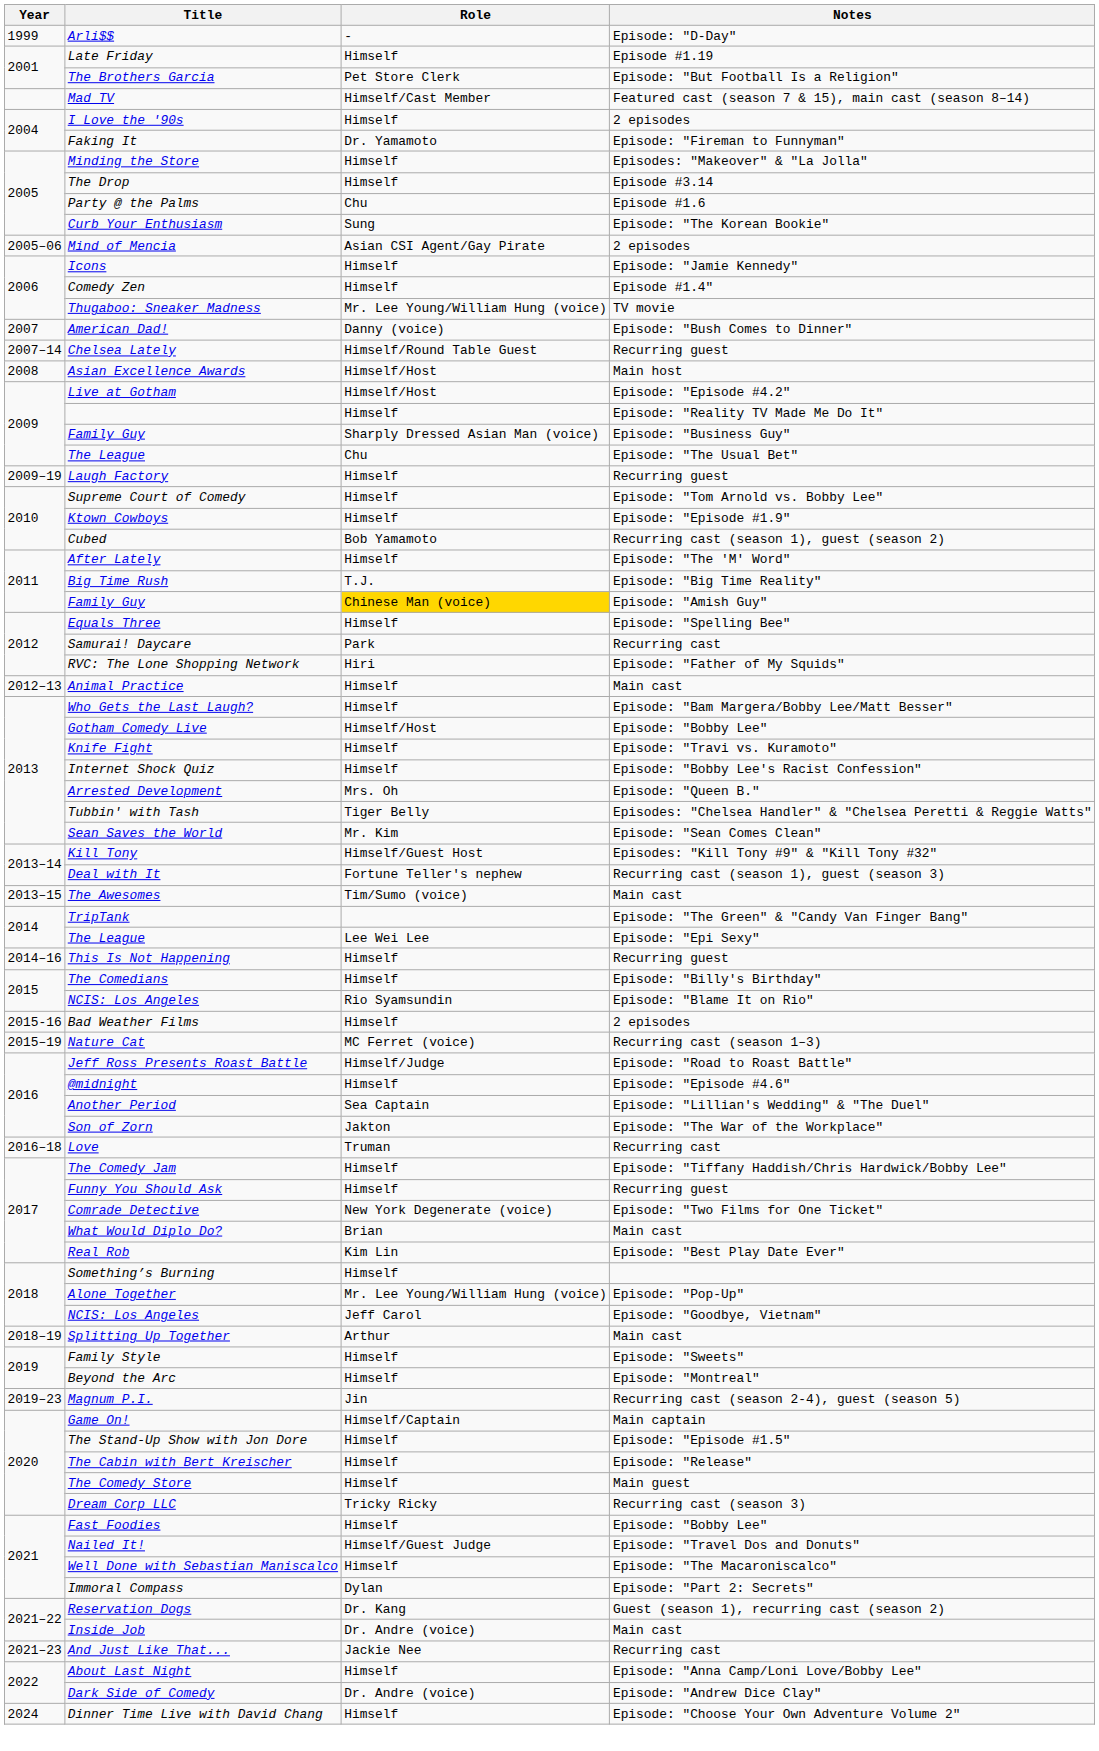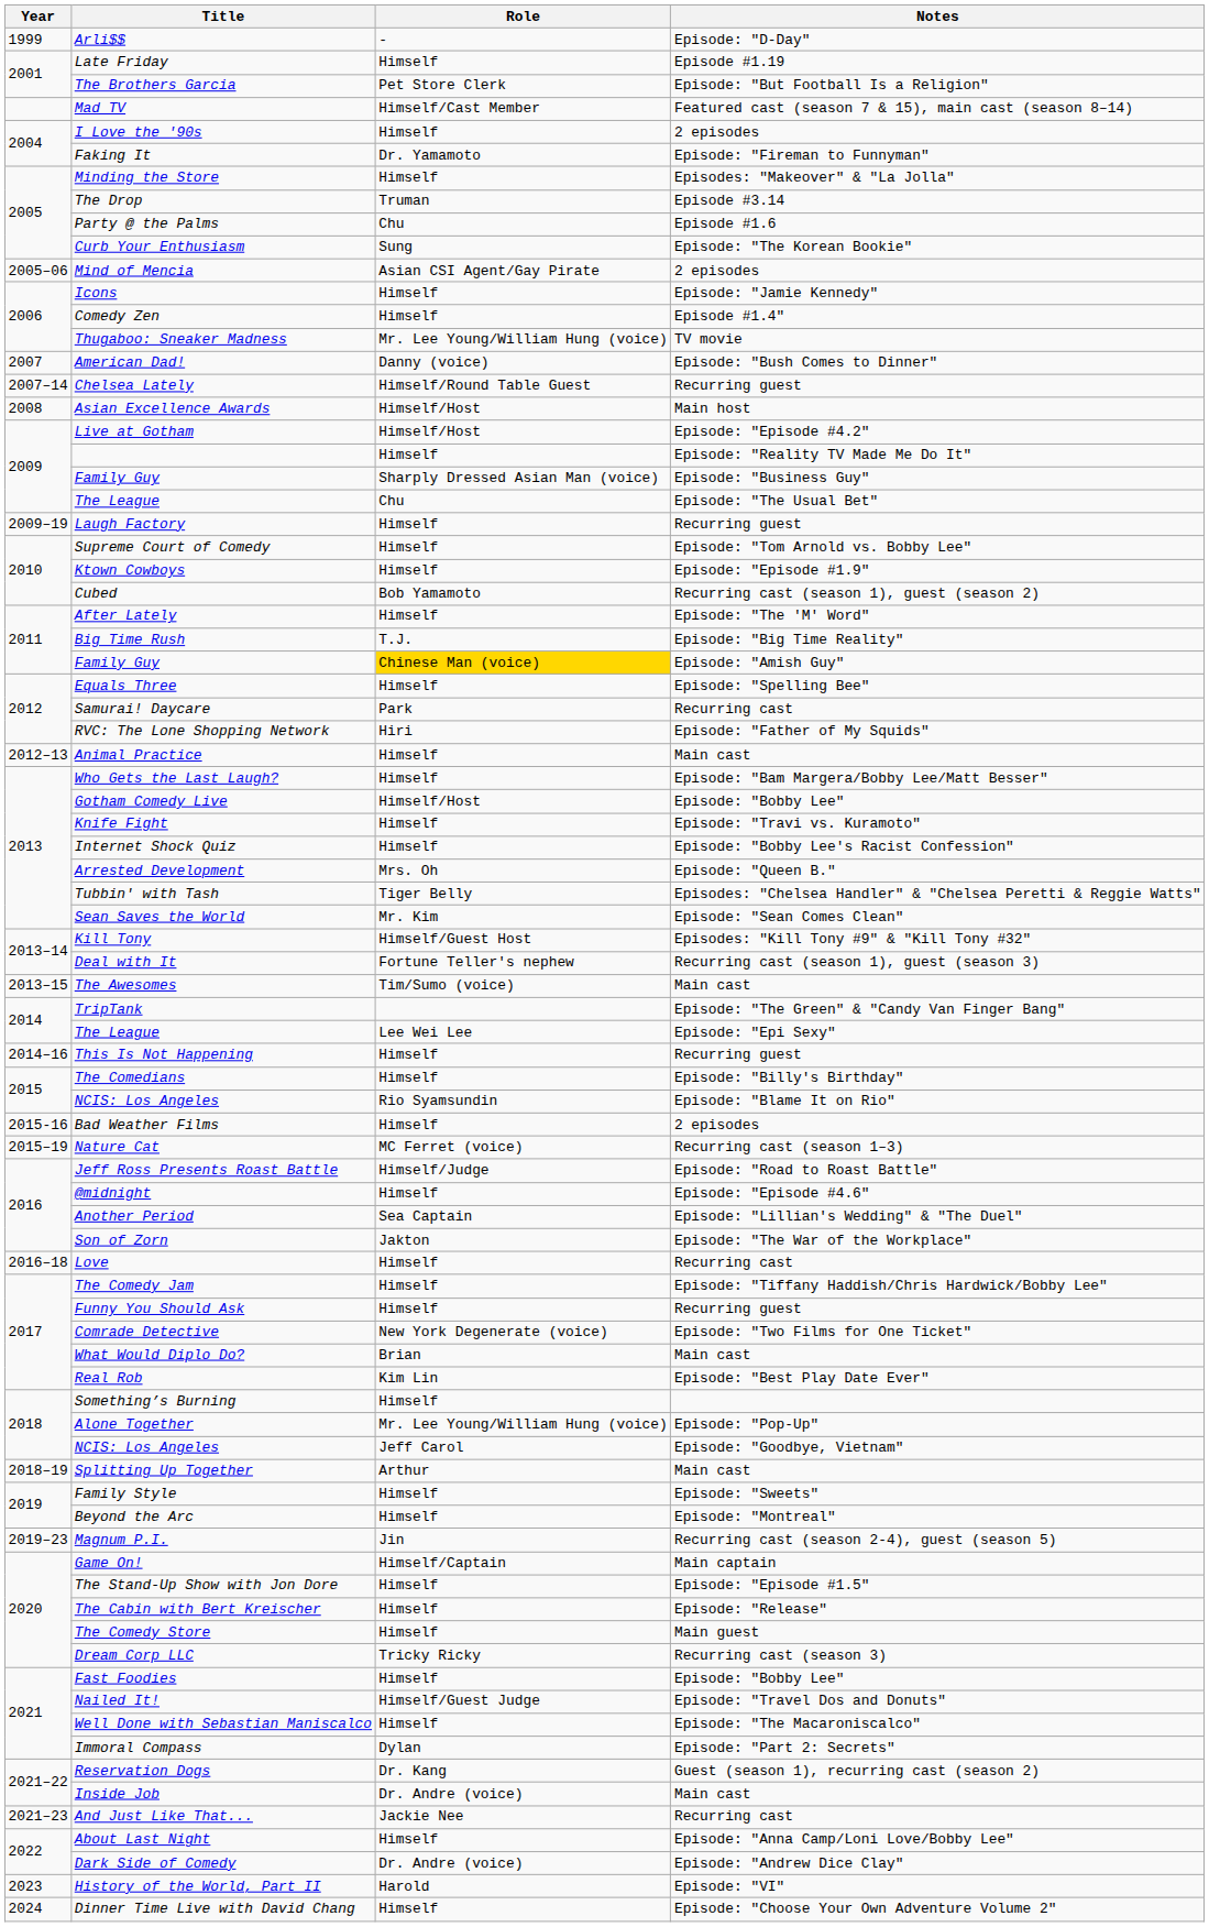 <table class="wikitable plainrowheaders sortable">
 <tr>
 <th>Year</th>
 <th>Title</th>
 <th>Role</th>
 <th>Notes</th>
 </tr>
 <tr>
 <td>1999</td>
 <td><em><a href='#'>Arli$$</a></em></td>
 <td>-</td>
 <td>Episode: "D-Day"</td>
 </tr>
 <tr>
 <td rowspan=2>2001</td>
 <td><em>Late Friday</em></td>
 <td>Himself</td>
 <td>Episode #1.19</td>
 </tr>
 <tr>
 <td><em><a href='#'>The Brothers Garcia</a></em></td>
 <td>Pet Store Clerk</td>
 <td>Episode: "But Football Is a Religion"</td>
 </tr>
 <tr>
 <td></td>
 <td><em><a href='#'>Mad TV</a></em></td>
 <td>Himself/Cast Member</td>
 <td>Featured cast (season 7 & 15), main cast (season 8–14)</td>
 </tr>
 <tr>
 <td rowspan=2>2004</td>
 <td><em><a href='#'>I Love the '90s</a></em></td>
 <td>Himself</td>
 <td>2 episodes</td>
 </tr>
 <tr>
 <td><em>Faking It</em></td>
 <td>Dr. Yamamoto</td>
 <td>Episode: "Fireman to Funnyman"</td>
 </tr>
 <tr>
 <td rowspan=4>2005</td>
 <td><em><a href='#'>Minding the Store</a></em></td>
 <td>Himself</td>
 <td>Episodes: "Makeover" & "La Jolla"</td>
 </tr>
 <tr>
 <td><em>The Drop</em></td>
-<td>Himself</td>
+<td>Truman</td>
 <td>Episode #3.14</td>
 </tr>
 <tr>
 <td><em>Party @ the Palms</em></td>
 <td>Chu</td>
 <td>Episode #1.6</td>
 </tr>
 <tr>
 <td><em><a href='#'>Curb Your Enthusiasm</a></em></td>
 <td>Sung</td>
 <td>Episode: "The Korean Bookie"</td>
 </tr>
 <tr>
 <td>2005–06</td>
 <td><em><a href='#'>Mind of Mencia</a></em></td>
 <td>Asian CSI Agent/Gay Pirate</td>
 <td>2 episodes</td>
 </tr>
 <tr>
 <td rowspan=3>2006</td>
 <td><em><a href='#'>Icons</a></em></td>
 <td>Himself</td>
 <td>Episode: "Jamie Kennedy"</td>
 </tr>
 <tr>
 <td><em>Comedy Zen</em></td>
 <td>Himself</td>
 <td>Episode #1.4"</td>
 </tr>
 <tr>
 <td><em><a href='#'>Thugaboo: Sneaker Madness</a></em></td>
 <td>Mr. Lee Young/William Hung (voice)</td>
 <td>TV movie</td>
 </tr>
 <tr>
 <td>2007</td>
 <td><em><a href='#'>American Dad!</a></em></td>
 <td>Danny (voice)</td>
 <td>Episode: "Bush Comes to Dinner"</td>
 </tr>
 <tr>
 <td>2007–14</td>
 <td><em><a href='#'>Chelsea Lately</a></em></td>
 <td>Himself/Round Table Guest</td>
 <td>Recurring guest</td>
 </tr>
 <tr>
 <td>2008</td>
 <td><em><a href='#'>Asian Excellence Awards</a></em></td>
 <td>Himself/Host</td>
 <td>Main host</td>
 </tr>
 <tr>
 <td rowspan=4>2009</td>
 <td><em><a href='#'>Live at Gotham</a></em></td>
 <td>Himself/Host</td>
 <td>Episode: "Episode #4.2"</td>
 </tr>
 <tr>
 <td></td>
 <td>Himself</td>
 <td>Episode: "Reality TV Made Me Do It"</td>
 </tr>
 <tr>
 <td><em><a href='#'>Family Guy</a></em></td>
 <td>Sharply Dressed Asian Man (voice)</td>
 <td>Episode: "Business Guy"</td>
 </tr>
 <tr>
 <td><em><a href='#'>The League</a></em></td>
 <td>Chu</td>
 <td>Episode: "The Usual Bet"</td>
 </tr>
 <tr>
 <td>2009–19</td>
 <td><em><a href='#'>Laugh Factory</a></em></td>
 <td>Himself</td>
 <td>Recurring guest</td>
 </tr>
 <tr>
 <td rowspan=3>2010</td>
 <td><em>Supreme Court of Comedy</em></td>
 <td>Himself</td>
 <td>Episode: "Tom Arnold vs. Bobby Lee"</td>
 </tr>
 <tr>
 <td><em><a href='#'>Ktown Cowboys</a></em></td>
 <td>Himself</td>
 <td>Episode: "Episode #1.9"</td>
 </tr>
 <tr>
 <td><em>Cubed</em></td>
 <td>Bob Yamamoto</td>
 <td>Recurring cast (season 1), guest (season 2)</td>
 </tr>
 <tr>
 <td rowspan=3>2011</td>
 <td><em><a href='#'>After Lately</a></em></td>
 <td>Himself</td>
 <td>Episode: "The 'M' Word"</td>
 </tr>
 <tr>
 <td><em><a href='#'>Big Time Rush</a></em></td>
 <td>T.J.</td>
 <td>Episode: "Big Time Reality"</td>
 </tr>
 <tr>
 <td><em><a href='#'>Family Guy</a></em></td>
 <td style="background: gold;">Chinese Man (voice)</td>
 <td>Episode: "Amish Guy"</td>
 </tr>
 <tr>
 <td rowspan=3>2012</td>
 <td><em><a href='#'>Equals Three</a></em></td>
 <td>Himself</td>
 <td>Episode: "Spelling Bee"</td>
 </tr>
 <tr>
 <td><em>Samurai! Daycare</em></td>
 <td>Park</td>
 <td>Recurring cast</td>
 </tr>
 <tr>
 <td><em>RVC: The Lone Shopping Network</em></td>
 <td>Hiri</td>
 <td>Episode: "Father of My Squids"</td>
 </tr>
 <tr>
 <td>2012–13</td>
 <td><em><a href='#'>Animal Practice</a></em></td>
 <td>Himself</td>
 <td>Main cast</td>
 </tr>
 <tr>
 <td rowspan="7">2013</td>
 <td><em><a href='#'>Who Gets the Last Laugh?</a></em></td>
 <td>Himself</td>
 <td>Episode: "Bam Margera/Bobby Lee/Matt Besser"</td>
 </tr>
 <tr>
 <td><em><a href='#'>Gotham Comedy Live</a></em></td>
 <td>Himself/Host</td>
 <td>Episode: "Bobby Lee"</td>
 </tr>
 <tr>
 <td><em><a href='#'>Knife Fight</a></em></td>
 <td>Himself</td>
 <td>Episode: "Travi vs. Kuramoto"</td>
 </tr>
 <tr>
 <td><em>Internet Shock Quiz</em></td>
 <td>Himself</td>
 <td>Episode: "Bobby Lee's Racist Confession"</td>
 </tr>
 <tr>
 <td><em><a href='#'>Arrested Development</a></em></td>
 <td>Mrs. Oh</td>
 <td>Episode: "Queen B."</td>
 </tr>
 <tr>
 <td><em>Tubbin' with Tash</em></td>
 <td>Tiger Belly</td>
 <td>Episodes: "Chelsea Handler" & "Chelsea Peretti & Reggie Watts"</td>
 </tr>
 <tr>
 <td><em><a href='#'>Sean Saves the World</a></em></td>
 <td>Mr. Kim</td>
 <td>Episode: "Sean Comes Clean"</td>
 </tr>
 <tr>
 <td rowspan=2>2013–14</td>
 <td><em><a href='#'>Kill Tony</a></em></td>
 <td>Himself/Guest Host</td>
 <td>Episodes: "Kill Tony #9" & "Kill Tony #32"</td>
 </tr>
 <tr>
 <td><em><a href='#'>Deal with It</a></em></td>
 <td>Fortune Teller's nephew</td>
 <td>Recurring cast (season 1), guest (season 3)</td>
 </tr>
 <tr>
 <td>2013–15</td>
 <td><em><a href='#'>The Awesomes</a></em></td>
 <td>Tim/Sumo (voice)</td>
 <td>Main cast</td>
 </tr>
 <tr>
 <td rowspan=2>2014</td>
 <td><em><a href='#'>TripTank</a></em></td>
 <td></td>
 <td>Episode: "The Green" & "Candy Van Finger Bang"</td>
 </tr>
 <tr>
 <td><em><a href='#'>The League</a></em></td>
 <td>Lee Wei Lee</td>
 <td>Episode: "Epi Sexy"</td>
 </tr>
 <tr>
 <td>2014–16</td>
 <td><em><a href='#'>This Is Not Happening</a></em></td>
 <td>Himself</td>
 <td>Recurring guest</td>
 </tr>
 <tr>
 <td rowspan=2>2015</td>
 <td><em><a href='#'>The Comedians</a></em></td>
 <td>Himself</td>
 <td>Episode: "Billy's Birthday"</td>
 </tr>
 <tr>
 <td><em><a href='#'>NCIS: Los Angeles</a></em></td>
 <td>Rio Syamsundin</td>
 <td>Episode: "Blame It on Rio"</td>
 </tr>
 <tr>
 <td>2015-16</td>
 <td><em>Bad Weather Films</em></td>
 <td>Himself</td>
 <td>2 episodes</td>
 </tr>
 <tr>
 <td>2015–19</td>
 <td><em><a href='#'>Nature Cat</a></em></td>
 <td>MC Ferret (voice)</td>
 <td>Recurring cast (season 1–3)</td>
 </tr>
 <tr>
 <td rowspan=4>2016</td>
 <td><em><a href='#'>Jeff Ross Presents Roast Battle</a></em></td>
 <td>Himself/Judge</td>
 <td>Episode: "Road to Roast Battle"</td>
 </tr>
 <tr>
 <td><em><a href='#'>@midnight</a></em></td>
 <td>Himself</td>
 <td>Episode: "Episode #4.6"</td>
 </tr>
 <tr>
 <td><em><a href='#'>Another Period</a></em></td>
 <td>Sea Captain</td>
 <td>Episode: "Lillian's Wedding" & "The Duel"</td>
 </tr>
 <tr>
 <td><em><a href='#'>Son of Zorn</a></em></td>
 <td>Jakton</td>
 <td>Episode: "The War of the Workplace"</td>
 </tr>
 <tr>
 <td>2016–18</td>
 <td><em><a href='#'>Love</a></em></td>
-<td>Truman</td>
+<td>Himself</td>
 <td>Recurring cast</td>
 </tr>
 <tr>
 <td rowspan=5>2017</td>
 <td><em><a href='#'>The Comedy Jam</a></em></td>
 <td>Himself</td>
 <td>Episode: "Tiffany Haddish/Chris Hardwick/Bobby Lee"</td>
 </tr>
 <tr>
 <td><em><a href='#'>Funny You Should Ask</a></em></td>
 <td>Himself</td>
 <td>Recurring guest</td>
 </tr>
 <tr>
 <td><em><a href='#'>Comrade Detective</a></em></td>
 <td>New York Degenerate (voice)</td>
 <td>Episode: "Two Films for One Ticket"</td>
 </tr>
 <tr>
 <td><em><a href='#'>What Would Diplo Do?</a></em></td>
 <td>Brian</td>
 <td>Main cast</td>
 </tr>
 <tr>
 <td><em><a href='#'>Real Rob</a></em></td>
 <td>Kim Lin</td>
 <td>Episode: "Best Play Date Ever"</td>
 </tr>
 <tr>
 <td rowspan=3>2018</td>
 <td><em>Something’s Burning</em></td>
 <td>Himself</td>
 <td></td>
 </tr>
 <tr>
 <td><em><a href='#'>Alone Together</a></em></td>
 <td>Mr. Lee Young/William Hung (voice)</td>
 <td>Episode: "Pop-Up"</td>
 </tr>
 <tr>
 <td><em><a href='#'>NCIS: Los Angeles</a></em></td>
 <td>Jeff Carol</td>
 <td>Episode: "Goodbye, Vietnam"</td>
 </tr>
 <tr>
 <td>2018–19</td>
 <td><em><a href='#'>Splitting Up Together</a></em></td>
 <td>Arthur</td>
 <td>Main cast</td>
 </tr>
 <tr>
 <td rowspan=2>2019</td>
 <td><em>Family Style</em></td>
 <td>Himself</td>
 <td>Episode: "Sweets"</td>
 </tr>
 <tr>
 <td><em>Beyond the Arc</em></td>
 <td>Himself</td>
 <td>Episode: "Montreal"</td>
 </tr>
 <tr>
 <td>2019–23</td>
 <td><em><a href='#'>Magnum P.I.</a></em></td>
 <td>Jin</td>
 <td>Recurring cast (season 2-4), guest (season 5)</td>
 </tr>
 <tr>
 <td rowspan=5>2020</td>
 <td><em><a href='#'>Game On!</a></em></td>
 <td>Himself/Captain</td>
 <td>Main captain</td>
 </tr>
 <tr>
 <td><em>The Stand-Up Show with Jon Dore</em></td>
 <td>Himself</td>
 <td>Episode: "Episode #1.5"</td>
 </tr>
 <tr>
 <td><em><a href='#'>The Cabin with Bert Kreischer</a></em></td>
 <td>Himself</td>
 <td>Episode: "Release"</td>
 </tr>
 <tr>
 <td><em><a href='#'>The Comedy Store</a></em></td>
 <td>Himself</td>
 <td>Main guest</td>
 </tr>
 <tr>
 <td><em><a href='#'>Dream Corp LLC</a></em></td>
 <td>Tricky Ricky</td>
 <td>Recurring cast (season 3)</td>
 </tr>
 <tr>
 <td rowspan=4>2021</td>
 <td><em><a href='#'>Fast Foodies</a></em></td>
 <td>Himself</td>
 <td>Episode: "Bobby Lee"</td>
 </tr>
 <tr>
 <td><em><a href='#'>Nailed It!</a></em></td>
 <td>Himself/Guest Judge</td>
 <td>Episode: "Travel Dos and Donuts"</td>
 </tr>
 <tr>
 <td><em><a href='#'>Well Done with Sebastian Maniscalco</a></em></td>
 <td>Himself</td>
 <td>Episode: "The Macaroniscalco"</td>
 </tr>
 <tr>
 <td><em>Immoral Compass</em></td>
 <td>Dylan</td>
 <td>Episode: "Part 2: Secrets"</td>
 </tr>
 <tr>
 <td rowspan=2>2021–22</td>
 <td><em><a href='#'>Reservation Dogs</a></em></td>
 <td>Dr. Kang</td>
 <td>Guest (season 1), recurring cast (season 2)</td>
 </tr>
 <tr>
 <td><em><a href='#'>Inside Job</a></em></td>
 <td>Dr. Andre (voice)</td>
 <td>Main cast</td>
 </tr>
 <tr>
 <td>2021–23</td>
 <td><em><a href='#'>And Just Like That...</a></em></td>
 <td>Jackie Nee</td>
 <td>Recurring cast</td>
 </tr>
 <tr>
 <td rowspan=2>2022</td>
 <td><em><a href='#'>About Last Night</a></em></td>
 <td>Himself</td>
 <td>Episode: "Anna Camp/Loni Love/Bobby Lee"</td>
 </tr>
 <tr>
 <td><em><a href='#'>Dark Side of Comedy</a></em></td>
 <td>Dr. Andre (voice)</td>
 <td>Episode: "Andrew Dice Clay"</td>
 </tr>
 <tr>
+<td>2023</td>
+<td><em><a href='#'>History of the World, Part II</a></em></td>
+<td>Harold</td>
+<td>Episode: "VI"</td>
+</tr>
+<tr>
 <td>2024</td>
 <td><em>Dinner Time Live with David Chang</em></td>
 <td>Himself</td>
 <td>Episode: "Choose Your Own Adventure Volume 2"</td>
 </tr>
 </table>
